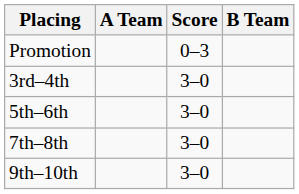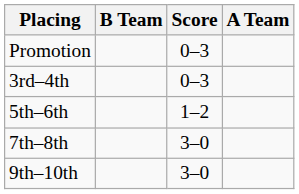 <table class=wikitable style="border:1px solid #AAAAAA;">
 <tr>
 <th>Placing</th>
+<th>B Team</th>
+<th>Score</th>
 <th>A Team</th>
-<th>Score</th>
-<th>B Team</th>
 </tr>
 <tr>
 <td>Promotion</td>
 <td></td>
 <td align="center">0–3</td>
 <td></td>
 </tr>
 <tr>
 <td>3rd–4th</td>
 <td></td>
-<td align="center">3–0</td>
+<td align="center">0–3</td>
 <td></td>
 </tr>
 <tr>
 <td>5th–6th</td>
 <td></td>
-<td align="center">3–0</td>
+<td align="center">1–2</td>
 <td></td>
 </tr>
 <tr>
 <td>7th–8th</td>
 <td></td>
 <td align="center">3–0</td>
 <td></td>
 </tr>
 <tr>
 <td>9th–10th</td>
 <td></td>
 <td align="center">3–0</td>
 <td></td>
 </tr>
 </table>
